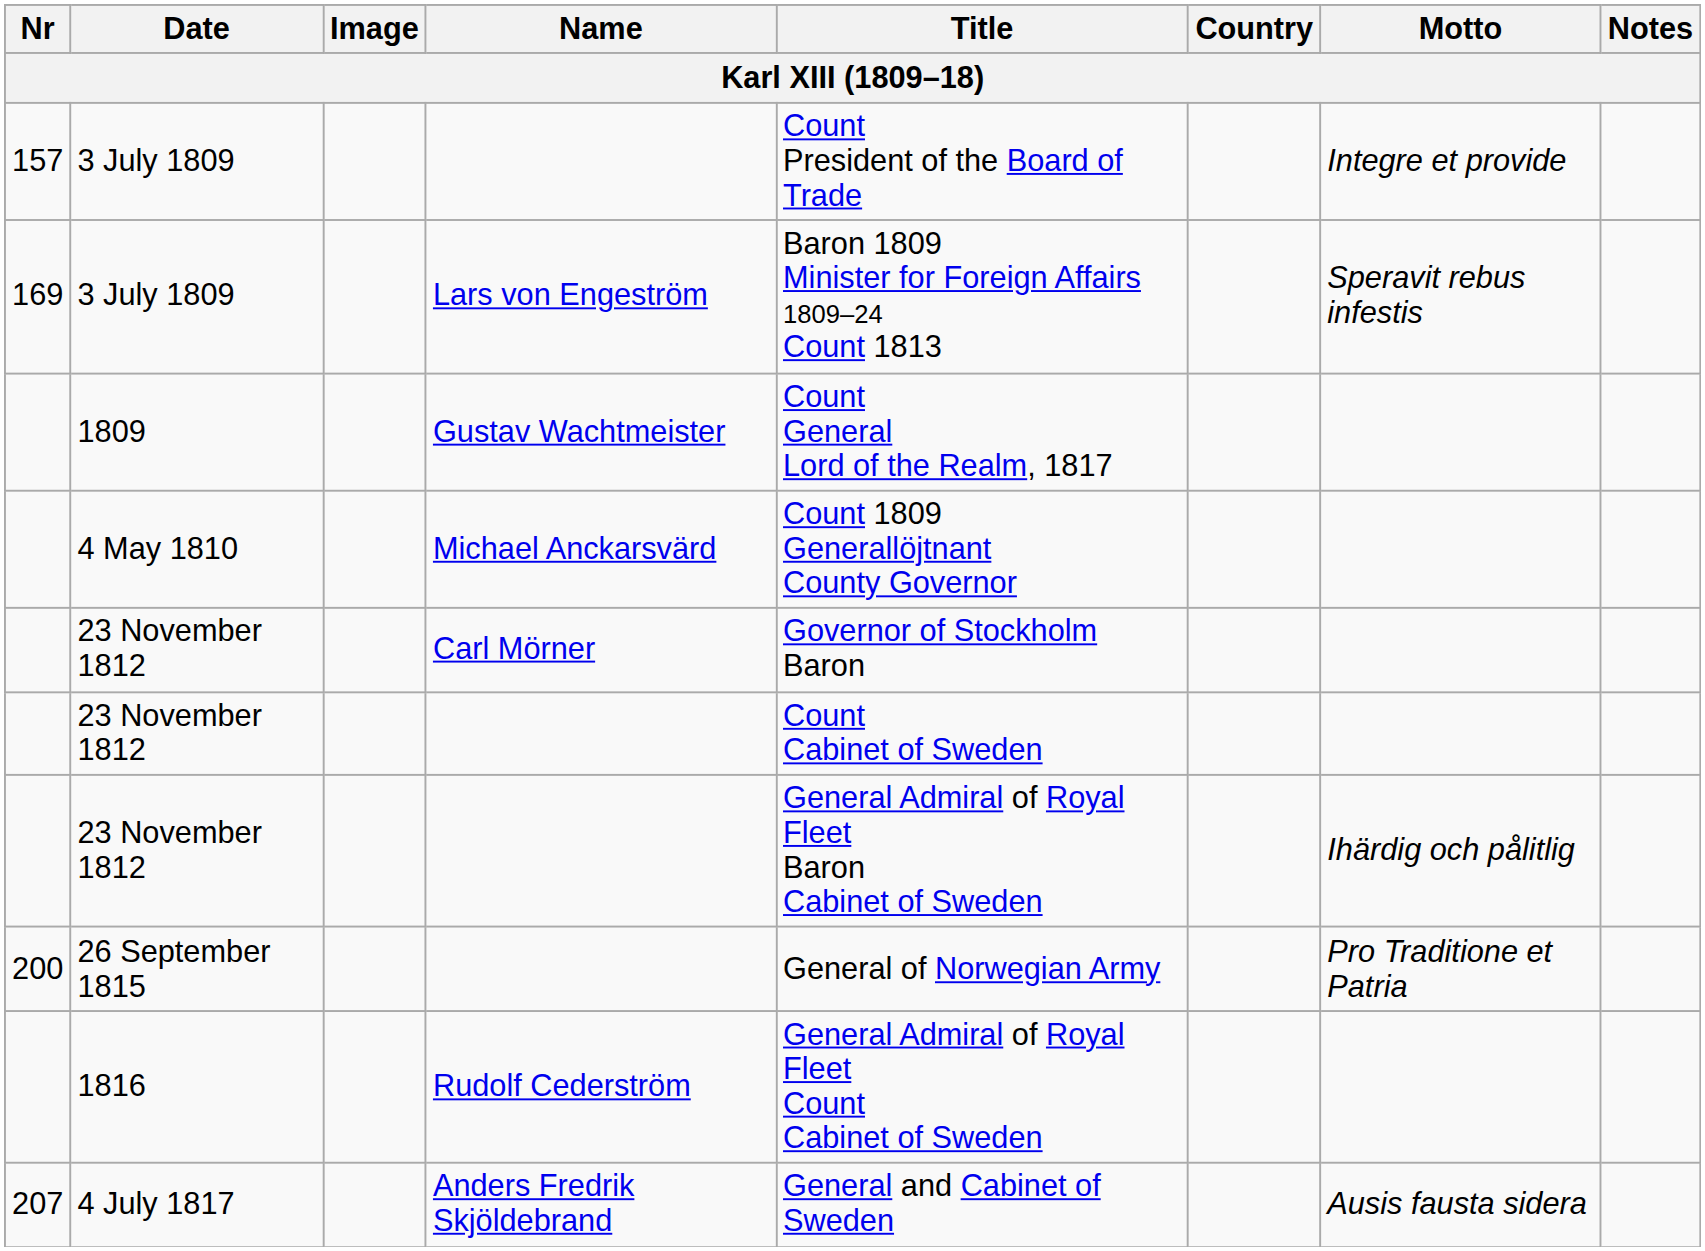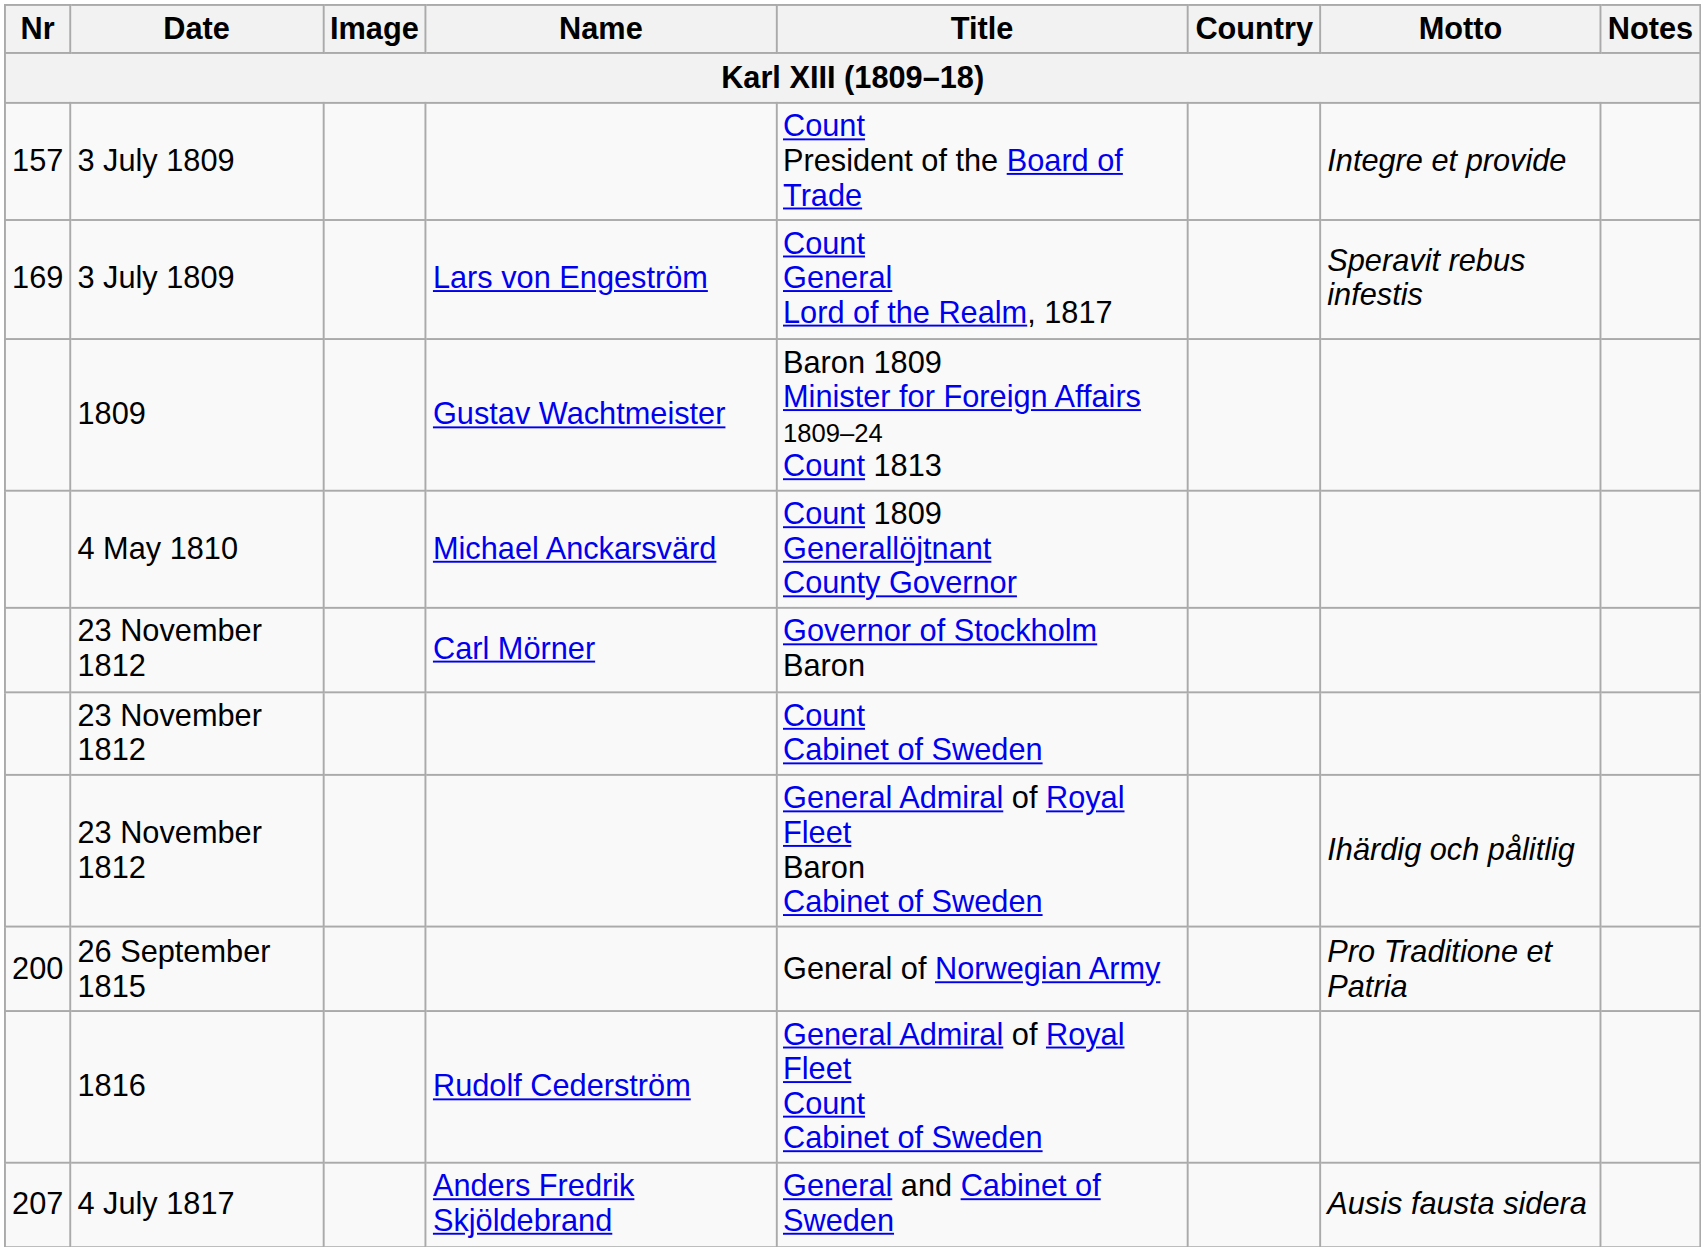 <table class="wikitable" width=100%>
 <tr>
 <th>Nr</th>
 <th>Date</th>
 <th>Image</th>
 <th>Name</th>
 <th>Title</th>
 <th>Country</th>
 <th>Motto</th>
 <th>Notes</th>
 </tr>
 <tr>
 <th colspan=8>Karl XIII (1809–18)</th>
 </tr>
 <tr>
 <td>157</td>
 <td>3 July 1809</td>
 <td></td>
 <td></td>
 <td><a href='#'>Count</a><br>President of the <a href='#'>Board of Trade</a></td>
 <td></td>
 <td><em>Integre et provide</em></td>
 <td></td>
 </tr>
 <tr>
 <td>169</td>
 <td>3 July 1809</td>
 <td></td>
 <td><a href='#'>Lars von Engeström</a></td>
-<td>Baron 1809<br><a href='#'>Minister for Foreign Affairs</a> <small>1809–24</small><br><a href='#'>Count</a> 1813</td>
+<td><a href='#'>Count</a><br><a href='#'>General</a><br><a href='#'>Lord of the Realm</a>, 1817</td>
 <td></td>
 <td><em>Speravit rebus infestis</em></td>
 <td></td>
 </tr>
 <tr>
 <td></td>
 <td>1809</td>
 <td></td>
 <td><a href='#'>Gustav Wachtmeister</a></td>
-<td><a href='#'>Count</a><br><a href='#'>General</a><br><a href='#'>Lord of the Realm</a>, 1817</td>
+<td>Baron 1809<br><a href='#'>Minister for Foreign Affairs</a> <small>1809–24</small><br><a href='#'>Count</a> 1813</td>
 <td></td>
 <td></td>
 <td></td>
 </tr>
 <tr>
 <td></td>
 <td>4 May 1810</td>
 <td></td>
 <td><a href='#'>Michael Anckarsvärd</a></td>
 <td><a href='#'>Count</a> 1809 <br><a href='#'>Generallöjtnant</a><br><a href='#'>County Governor</a></td>
 <td></td>
 <td></td>
 <td></td>
 </tr>
 <tr>
 <td></td>
 <td>23 November 1812</td>
 <td></td>
 <td><a href='#'>Carl Mörner</a></td>
 <td><a href='#'>Governor of Stockholm</a><br>Baron</td>
 <td></td>
 <td></td>
 <td></td>
 </tr>
 <tr>
 <td></td>
 <td>23 November 1812</td>
 <td></td>
 <td></td>
 <td><a href='#'>Count</a><br><a href='#'>Cabinet of Sweden</a></td>
 <td></td>
 <td></td>
 <td></td>
 </tr>
 <tr>
 <td></td>
 <td>23 November 1812</td>
 <td></td>
 <td></td>
 <td><a href='#'>General Admiral</a> of <a href='#'>Royal Fleet</a><br>Baron<br><a href='#'>Cabinet of Sweden</a></td>
 <td></td>
 <td><em>Ihärdig och pålitlig</em></td>
 <td></td>
 </tr>
 <tr>
 <td>200</td>
 <td>26 September 1815</td>
 <td></td>
 <td></td>
 <td>General of <a href='#'>Norwegian Army</a></td>
 <td></td>
 <td><em>Pro Traditione et Patria</em></td>
 <td></td>
 </tr>
 <tr>
 <td></td>
 <td>1816</td>
 <td></td>
 <td><a href='#'>Rudolf Cederström</a></td>
 <td><a href='#'>General Admiral</a> of <a href='#'>Royal Fleet</a><br><a href='#'>Count</a><br><a href='#'>Cabinet of Sweden</a></td>
 <td></td>
 <td></td>
 <td></td>
 </tr>
 <tr>
 <td>207</td>
 <td>4 July 1817</td>
 <td></td>
 <td><a href='#'>Anders Fredrik Skjöldebrand</a></td>
 <td><a href='#'>General</a> and <a href='#'>Cabinet of Sweden</a></td>
 <td></td>
 <td><em>Ausis fausta sidera</em></td>
 <td></td>
 </tr>
 </table>
